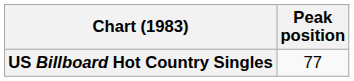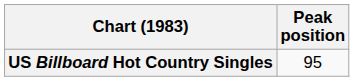 <table class="wikitable plainrowheaders">
 <tr>
 <th scope="col">Chart (1983)</th>
 <th scope="col">Peak<br>position</th>
 </tr>
 <tr>
 <th scope="row">US <em>Billboard</em> Hot Country Singles</th>
-<td align="center">77</td>
+<td align="center">95</td>
 </tr>
 </table>
